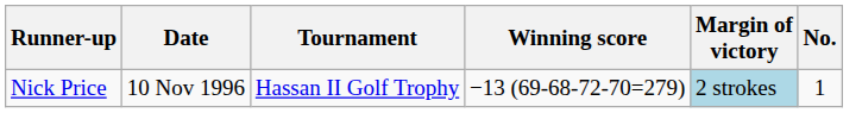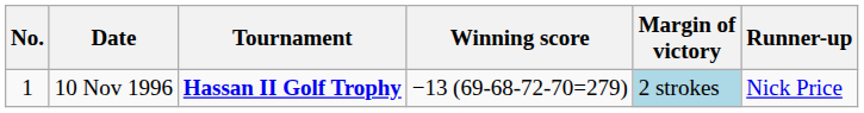 <table class="wikitable" style="font-size:95%;">
 <tr>
-<th>Runner-up</th>
+<th>No.</th>
 <th>Date</th>
 <th>Tournament</th>
 <th>Winning score</th>
 <th>Margin of<br>victory</th>
-<th>No.</th>
+<th>Runner-up</th>
 </tr>
 <tr>
-<td> <a href='#'>Nick Price</a></td>
+<td align=center>1</td>
 <td align=right>10 Nov 1996</td>
-<td><a href='#'>Hassan II Golf Trophy</a></td>
+<td><strong><a href='#'>Hassan II Golf Trophy</a></strong></td>
 <td>−13 (69-68-72-70=279)</td>
 <td style="background: lightblue;">2 strokes</td>
-<td align=center>1</td>
+<td> <a href='#'>Nick Price</a></td>
 </tr>
 </table>
